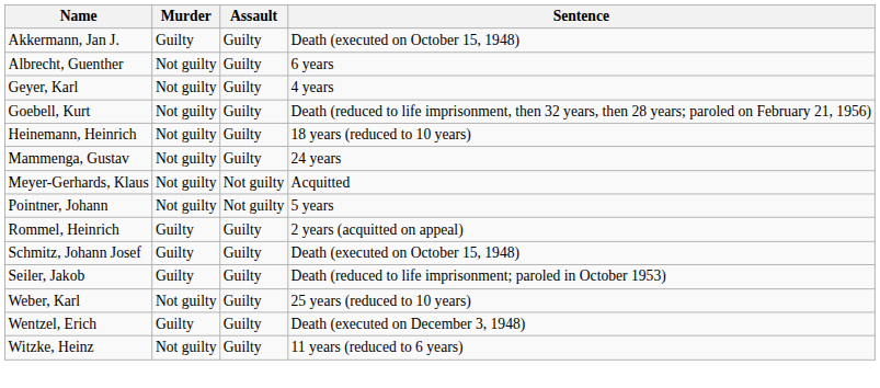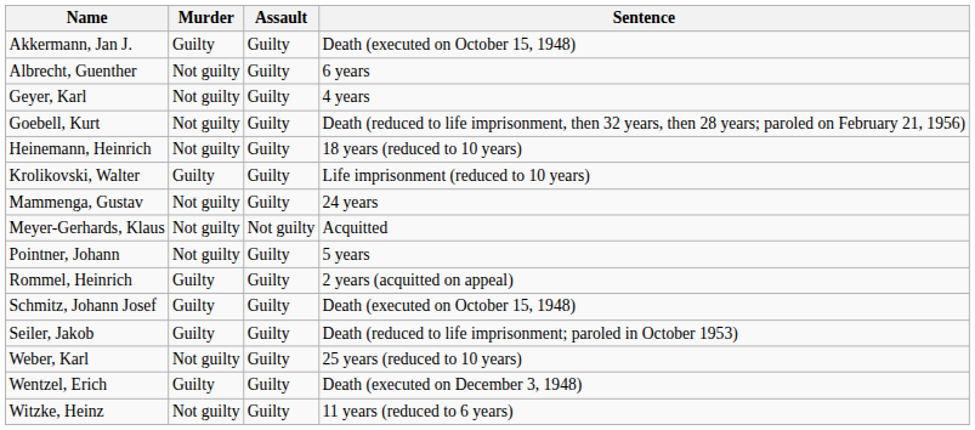 <table class="wikitable sortable">
 <tr>
 <th>Name</th>
 <th>Murder</th>
 <th>Assault</th>
 <th>Sentence</th>
 </tr>
 <tr>
 <td>Akkermann, Jan J.</td>
 <td>Guilty</td>
 <td>Guilty</td>
 <td>Death (executed on October 15, 1948)</td>
 </tr>
 <tr>
 <td>Albrecht, Guenther</td>
 <td>Not guilty</td>
 <td>Guilty</td>
 <td>6 years</td>
 </tr>
 <tr>
 <td>Geyer, Karl</td>
 <td>Not guilty</td>
 <td>Guilty</td>
 <td>4 years</td>
 </tr>
 <tr>
 <td>Goebell, Kurt</td>
 <td>Not guilty</td>
 <td>Guilty</td>
 <td>Death (reduced to life imprisonment, then 32 years, then 28 years; paroled on February 21, 1956)</td>
 </tr>
 <tr>
 <td>Heinemann, Heinrich</td>
 <td>Not guilty</td>
 <td>Guilty</td>
 <td>18 years (reduced to 10 years)</td>
 </tr>
 <tr>
+<td>Krolikovski, Walter</td>
+<td>Guilty</td>
+<td>Guilty</td>
+<td>Life imprisonment (reduced to 10 years)</td>
+</tr>
+<tr>
 <td>Mammenga, Gustav</td>
 <td>Not guilty</td>
 <td>Guilty</td>
 <td>24 years</td>
 </tr>
 <tr>
 <td>Meyer-Gerhards, Klaus</td>
 <td>Not guilty</td>
 <td>Not guilty</td>
 <td>Acquitted</td>
 </tr>
 <tr>
 <td>Pointner, Johann</td>
 <td>Not guilty</td>
-<td>Not guilty</td>
+<td>Guilty</td>
 <td>5 years</td>
 </tr>
 <tr>
 <td>Rommel, Heinrich</td>
 <td>Guilty</td>
 <td>Guilty</td>
 <td>2 years (acquitted on appeal)</td>
 </tr>
 <tr>
 <td>Schmitz, Johann Josef</td>
 <td>Guilty</td>
 <td>Guilty</td>
 <td>Death (executed on October 15, 1948)</td>
 </tr>
 <tr>
 <td>Seiler, Jakob</td>
 <td>Guilty</td>
 <td>Guilty</td>
 <td>Death (reduced to life imprisonment; paroled in October 1953)</td>
 </tr>
 <tr>
 <td>Weber, Karl</td>
 <td>Not guilty</td>
 <td>Guilty</td>
 <td>25 years (reduced to 10 years)</td>
 </tr>
 <tr>
 <td>Wentzel, Erich</td>
 <td>Guilty</td>
 <td>Guilty</td>
 <td>Death (executed on December 3, 1948)</td>
 </tr>
 <tr>
 <td>Witzke, Heinz</td>
 <td>Not guilty</td>
 <td>Guilty</td>
 <td>11 years (reduced to 6 years)</td>
 </tr>
 </table>
